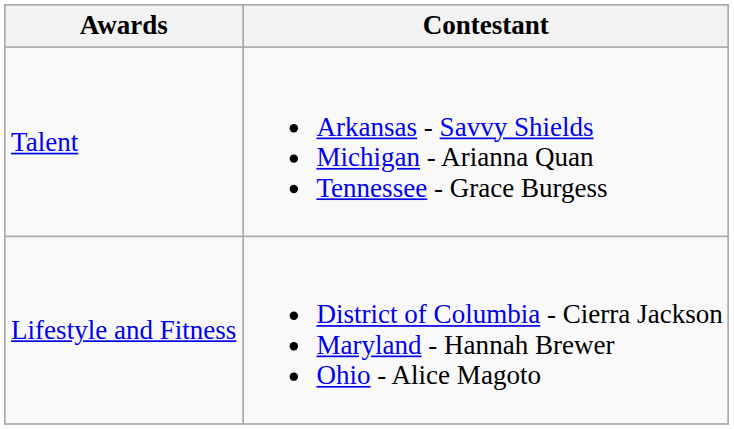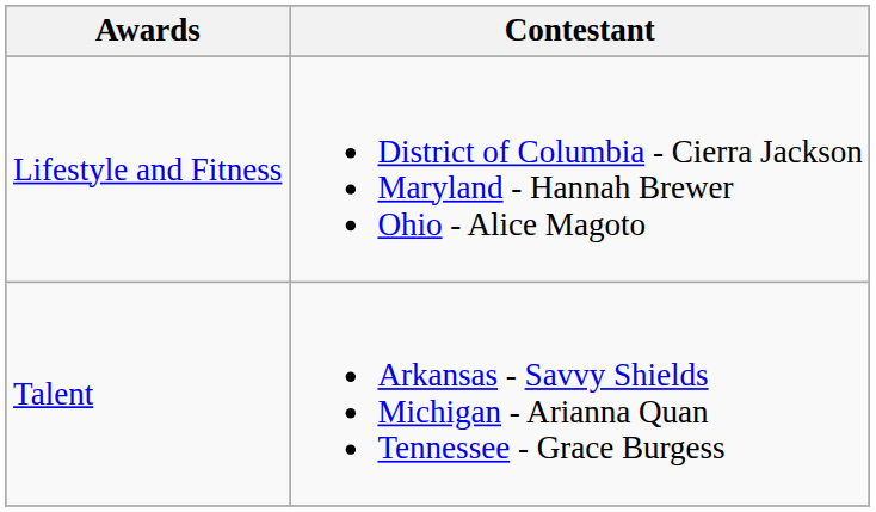 <table class="wikitable">
 <tr>
 <th>Awards</th>
 <th>Contestant</th>
 </tr>
 <tr>
+<td><a href='#'>Lifestyle and Fitness</a></td>
+<td><br><ul><li><a href='#'>District of Columbia</a> - Cierra Jackson</li><li><a href='#'>Maryland</a> - Hannah Brewer</li><li><a href='#'>Ohio</a> - Alice Magoto</li></ul></td>
+</tr>
+<tr>
 <td><a href='#'>Talent</a></td>
 <td><br><ul><li><a href='#'>Arkansas</a> - <a href='#'>Savvy Shields</a></li><li><a href='#'>Michigan</a> - Arianna Quan</li><li><a href='#'>Tennessee</a> - Grace Burgess</li></ul></td>
 </tr>
-<tr>
-<td><a href='#'>Lifestyle and Fitness</a></td>
-<td><br><ul><li><a href='#'>District of Columbia</a> - Cierra Jackson</li><li><a href='#'>Maryland</a> - Hannah Brewer</li><li><a href='#'>Ohio</a> - Alice Magoto</li></ul></td>
-</tr>
 </table>
